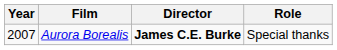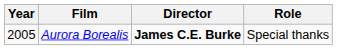 <table class="wikitable">
 <tr>
 <th>Year</th>
 <th>Film</th>
 <th>Director</th>
 <th>Role</th>
 </tr>
 <tr>
-<td>2007</td>
+<td>2005</td>
 <td><em><a href='#'>Aurora Borealis</a></em></td>
 <td><strong>James C.E. Burke</strong></td>
 <td>Special thanks</td>
 </tr>
 </table>
